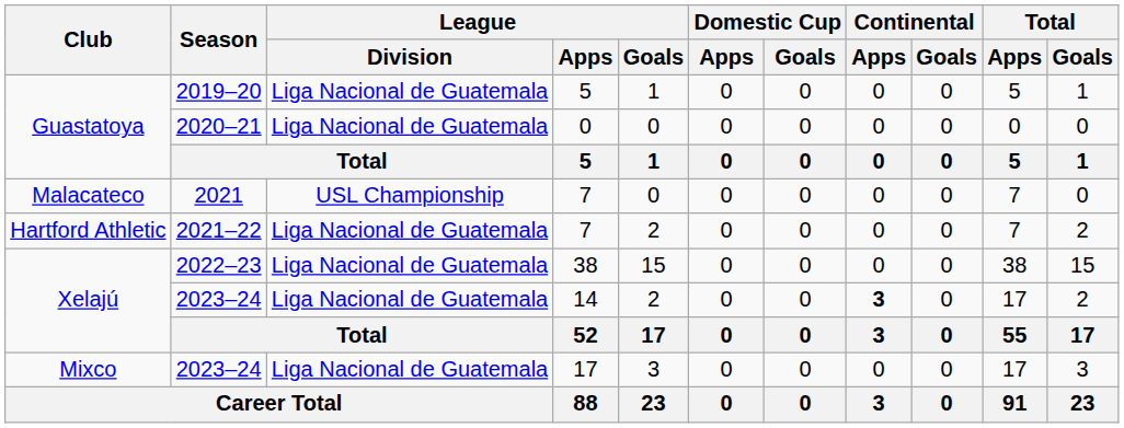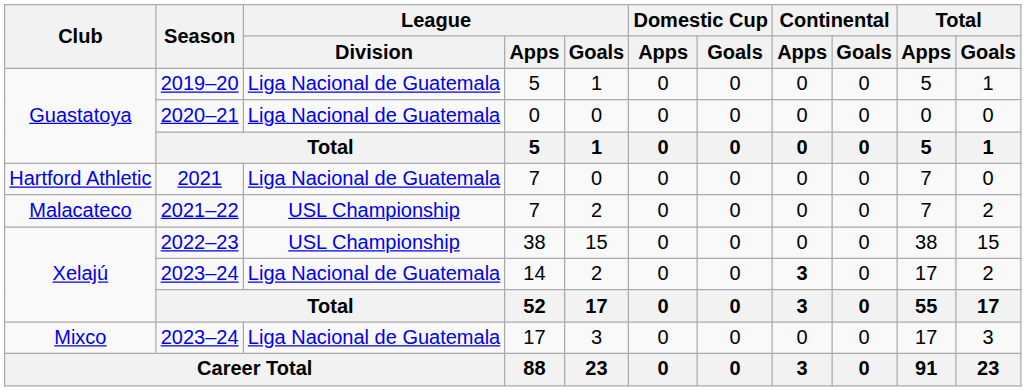 <table class=wikitable style=text-align:center>
 <tr>
 <th rowspan=2>Club</th>
 <th rowspan=2>Season</th>
 <th colspan=3>League</th>
 <th colspan=2>Domestic Cup</th>
 <th colspan=2>Continental</th>
 <th colspan=2>Total</th>
 </tr>
 <tr>
 <th>Division</th>
 <th>Apps</th>
 <th>Goals</th>
 <th>Apps</th>
 <th>Goals</th>
 <th>Apps</th>
 <th>Goals</th>
 <th>Apps</th>
 <th>Goals</th>
 </tr>
 <tr>
 <td rowspan=3><a href='#'> Guastatoya</a></td>
 <td><a href='#'>2019–20</a></td>
 <td><a href='#'>Liga Nacional de Guatemala</a></td>
 <td>5</td>
 <td>1</td>
 <td>0</td>
 <td>0</td>
 <td>0</td>
 <td>0</td>
 <td>5</td>
 <td>1</td>
 </tr>
 <tr>
 <td><a href='#'>2020–21</a></td>
 <td><a href='#'>Liga Nacional de Guatemala</a></td>
 <td>0</td>
 <td>0</td>
 <td>0</td>
 <td>0</td>
 <td>0</td>
 <td>0</td>
 <td>0</td>
 <td>0</td>
 </tr>
 <tr>
 <th colspan="2">Total</th>
 <th>5</th>
 <th>1</th>
 <th>0</th>
 <th>0</th>
 <th>0</th>
 <th>0</th>
 <th>5</th>
 <th>1</th>
 </tr>
 <tr>
-<td rowspan=1><a href='#'>Malacateco</a></td>
+<td rowspan=1><a href='#'>Hartford Athletic</a></td>
 <td><a href='#'>2021</a></td>
-<td><a href='#'>USL Championship</a></td>
+<td><a href='#'>Liga Nacional de Guatemala</a></td>
 <td>7</td>
 <td>0</td>
 <td>0</td>
 <td>0</td>
 <td>0</td>
 <td>0</td>
 <td>7</td>
 <td>0</td>
 </tr>
 <tr>
-<td rowspan=1><a href='#'>Hartford Athletic</a></td>
+<td rowspan=1><a href='#'>Malacateco</a></td>
 <td><a href='#'>2021–22</a></td>
-<td><a href='#'>Liga Nacional de Guatemala</a></td>
+<td><a href='#'>USL Championship</a></td>
 <td>7</td>
 <td>2</td>
 <td>0</td>
 <td>0</td>
 <td>0</td>
 <td>0</td>
 <td>7</td>
 <td>2</td>
 </tr>
 <tr>
 <td rowspan=3><a href='#'>Xelajú</a></td>
 <td><a href='#'>2022–23</a></td>
-<td><a href='#'>Liga Nacional de Guatemala</a></td>
+<td><a href='#'>USL Championship</a></td>
 <td>38</td>
 <td>15</td>
 <td>0</td>
 <td>0</td>
 <td>0</td>
 <td>0</td>
 <td>38</td>
 <td>15</td>
 </tr>
 <tr>
 <td><a href='#'>2023–24</a></td>
 <td><a href='#'>Liga Nacional de Guatemala</a></td>
 <td>14</td>
 <td>2</td>
 <td>0</td>
 <td>0</td>
 <td><strong>3</strong></td>
 <td>0</td>
 <td>17</td>
 <td>2</td>
 </tr>
 <tr>
 <th colspan="2">Total</th>
 <th>52</th>
 <th>17</th>
 <th>0</th>
 <th>0</th>
 <th>3</th>
 <th>0</th>
 <th>55</th>
 <th>17</th>
 </tr>
 <tr>
 <td rowspan=1><a href='#'>Mixco</a></td>
 <td><a href='#'>2023–24</a></td>
 <td><a href='#'>Liga Nacional de Guatemala</a></td>
 <td>17</td>
 <td>3</td>
 <td>0</td>
 <td>0</td>
 <td>0</td>
 <td>0</td>
 <td>17</td>
 <td>3</td>
 </tr>
 <tr>
 <th colspan="3">Career Total</th>
 <th>88</th>
 <th>23</th>
 <th>0</th>
 <th>0</th>
 <th>3</th>
 <th>0</th>
 <th>91</th>
 <th>23</th>
 </tr>
 </table>
